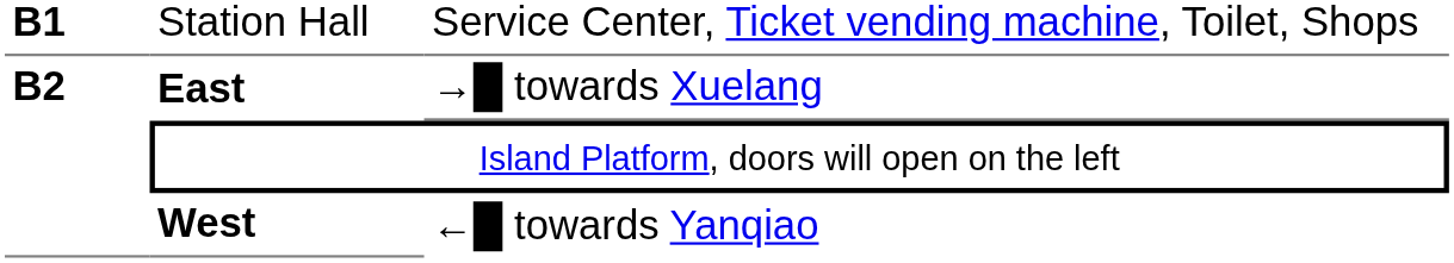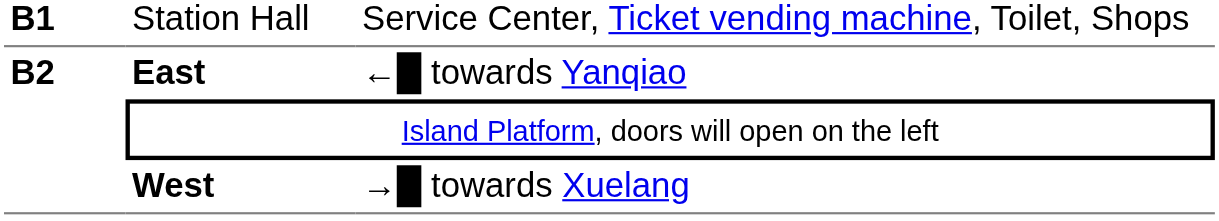 <table table border=0 cellspacing=0 cellpadding=3>
 <tr>
 <td style="border-bottom:solid 1px gray;border-top:solid 0px gray;" width=50 valign=top><strong>B1</strong></td>
 <td style="border-top:solid 0px gray;border-bottom:solid 1px gray;" width=100 valign=top>Station Hall</td>
 <td style="border-top:solid 0px gray;border-bottom:solid 1px gray;" width=390 valign=top>Service Center, <a href='#'>Ticket vending machine</a>, Toilet, Shops</td>
 </tr>
 <tr>
 <td style="border-top:solid 0px gray;border-bottom:solid 1px gray;" width=50 rowspan=3 valign=top><strong>B2</strong></td>
 <td style="border-top:solid 0px gray;" width=100><strong>East</strong></td>
-<td style="border-bottom:solid 1px gray;">→<span>█</span>  towards <a href='#'>Xuelang</a></td>
+<td style="border-top:solid 0px gray;" width=390>←<span>█</span>  towards <a href='#'>Yanqiao</a></td>
 </tr>
 <tr>
 <td style="border-top:solid 2px black;border-right:solid 2px black;border-left:solid 2px black;border-bottom:solid 2px black;text-align:center;" colspan=2><small><a href='#'>Island Platform</a>, doors will open on the left</small></td>
 </tr>
 <tr>
 <td style="border-bottom:solid 1px gray;"><strong>West</strong></td>
-<td style="border-top:solid 0px gray;" width=390>←<span>█</span>  towards <a href='#'>Yanqiao</a></td>
+<td style="border-bottom:solid 1px gray;">→<span>█</span>  towards <a href='#'>Xuelang</a></td>
 </tr>
 </table>
